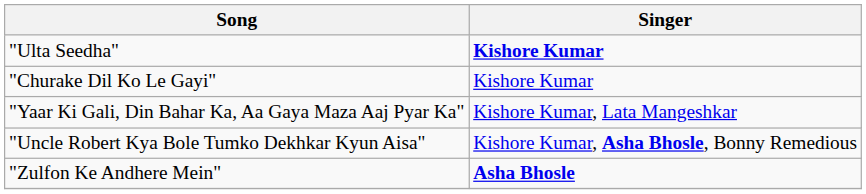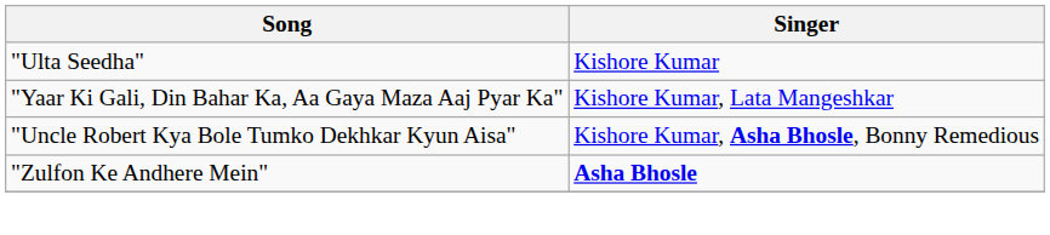 <table class="wikitable">
 <tr>
 <th>Song</th>
 <th>Singer</th>
 </tr>
 <tr>
 <td>"Ulta Seedha"</td>
-<td><strong><a href='#'>Kishore Kumar</a></strong></td>
-</tr>
-<tr>
-<td>"Churake Dil Ko Le Gayi"</td>
 <td><a href='#'>Kishore Kumar</a></td>
 </tr>
 <tr>
 <td>"Yaar Ki Gali, Din Bahar Ka, Aa Gaya Maza Aaj Pyar Ka"</td>
 <td><a href='#'>Kishore Kumar</a>, <a href='#'>Lata Mangeshkar</a></td>
 </tr>
 <tr>
 <td>"Uncle Robert Kya Bole Tumko Dekhkar Kyun Aisa"</td>
 <td><a href='#'>Kishore Kumar</a>, <strong><a href='#'>Asha Bhosle</a></strong>, Bonny Remedious</td>
 </tr>
 <tr>
 <td>"Zulfon Ke Andhere Mein"</td>
 <td><strong><a href='#'>Asha Bhosle</a></strong></td>
 </tr>
 <tr>
 </tr>
 </table>
